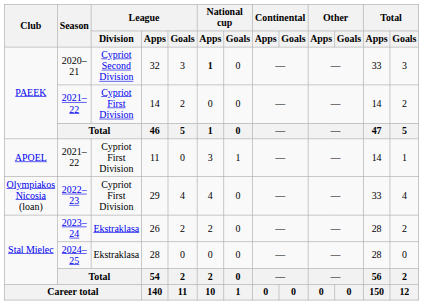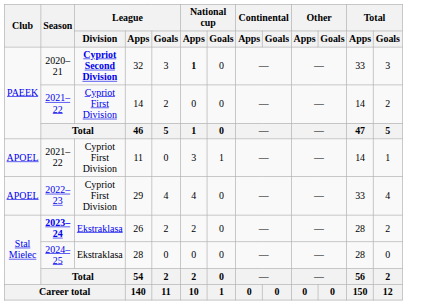 <table class="wikitable" style="text-align: center;">
 <tr>
 <th rowspan=2>Club</th>
 <th rowspan=2>Season</th>
 <th colspan=3>League</th>
 <th colspan=2>National cup</th>
 <th colspan=2>Continental</th>
 <th colspan=2>Other</th>
 <th colspan=2>Total</th>
 </tr>
 <tr>
 <th>Division</th>
 <th>Apps</th>
 <th>Goals</th>
 <th>Apps</th>
 <th>Goals</th>
 <th>Apps</th>
 <th>Goals</th>
 <th>Apps</th>
 <th>Goals</th>
 <th>Apps</th>
 <th>Goals</th>
 </tr>
 <tr>
 <td rowspan=3><a href='#'>PAEEK</a></td>
 <td>2020–21</td>
-<td><a href='#'>Cypriot Second Division</a></td>
+<td><strong><a href='#'>Cypriot Second Division</a></strong></td>
 <td>32</td>
 <td>3</td>
 <td><strong>1</strong></td>
 <td>0</td>
 <td colspan="2">—</td>
 <td colspan="2">—</td>
 <td>33</td>
 <td>3</td>
 </tr>
 <tr>
 <td><a href='#'>2021–22</a></td>
 <td><a href='#'>Cypriot First Division</a></td>
 <td>14</td>
 <td>2</td>
 <td>0</td>
 <td>0</td>
 <td colspan="2">—</td>
 <td colspan="2">—</td>
 <td>14</td>
 <td>2</td>
 </tr>
 <tr>
 <th colspan="2">Total</th>
 <th>46</th>
 <th>5</th>
 <th>1</th>
 <th>0</th>
 <th colspan="2">—</th>
 <th colspan="2">—</th>
 <th>47</th>
 <th>5</th>
 </tr>
 <tr>
 <td><a href='#'>APOEL</a></td>
 <td>2021–22</td>
 <td>Cypriot First Division</td>
 <td>11</td>
 <td>0</td>
 <td>3</td>
 <td>1</td>
 <td colspan="2">—</td>
 <td colspan="2">—</td>
 <td>14</td>
 <td>1</td>
 </tr>
 <tr>
-<td><a href='#'>Olympiakos Nicosia</a> (loan)</td>
+<td><a href='#'>APOEL</a></td>
 <td><a href='#'>2022–23</a></td>
 <td>Cypriot First Division</td>
 <td>29</td>
 <td>4</td>
 <td>4</td>
 <td>0</td>
 <td colspan="2">—</td>
 <td colspan="2">—</td>
 <td>33</td>
 <td>4</td>
 </tr>
 <tr>
 <td rowspan=3><a href='#'>Stal Mielec</a></td>
-<td><a href='#'>2023–24</a></td>
+<td><strong><a href='#'>2023–24</a></strong></td>
 <td><a href='#'>Ekstraklasa</a></td>
 <td>26</td>
 <td>2</td>
 <td>2</td>
 <td>0</td>
 <td colspan="2">—</td>
 <td colspan="2">—</td>
 <td>28</td>
 <td>2</td>
 </tr>
 <tr>
 <td><a href='#'>2024–25</a></td>
 <td>Ekstraklasa</td>
 <td>28</td>
 <td>0</td>
 <td>0</td>
 <td>0</td>
 <td colspan="2">—</td>
 <td colspan="2">—</td>
 <td>28</td>
 <td>0</td>
 </tr>
 <tr>
 <th colspan="2">Total</th>
 <th>54</th>
 <th>2</th>
 <th>2</th>
 <th>0</th>
 <th colspan="2">—</th>
 <th colspan="2">—</th>
 <th>56</th>
 <th>2</th>
 </tr>
 <tr>
 <th colspan="3">Career total</th>
 <th>140</th>
 <th>11</th>
 <th>10</th>
 <th>1</th>
 <th>0</th>
 <th>0</th>
 <th>0</th>
 <th>0</th>
 <th>150</th>
 <th>12</th>
 </tr>
 </table>
